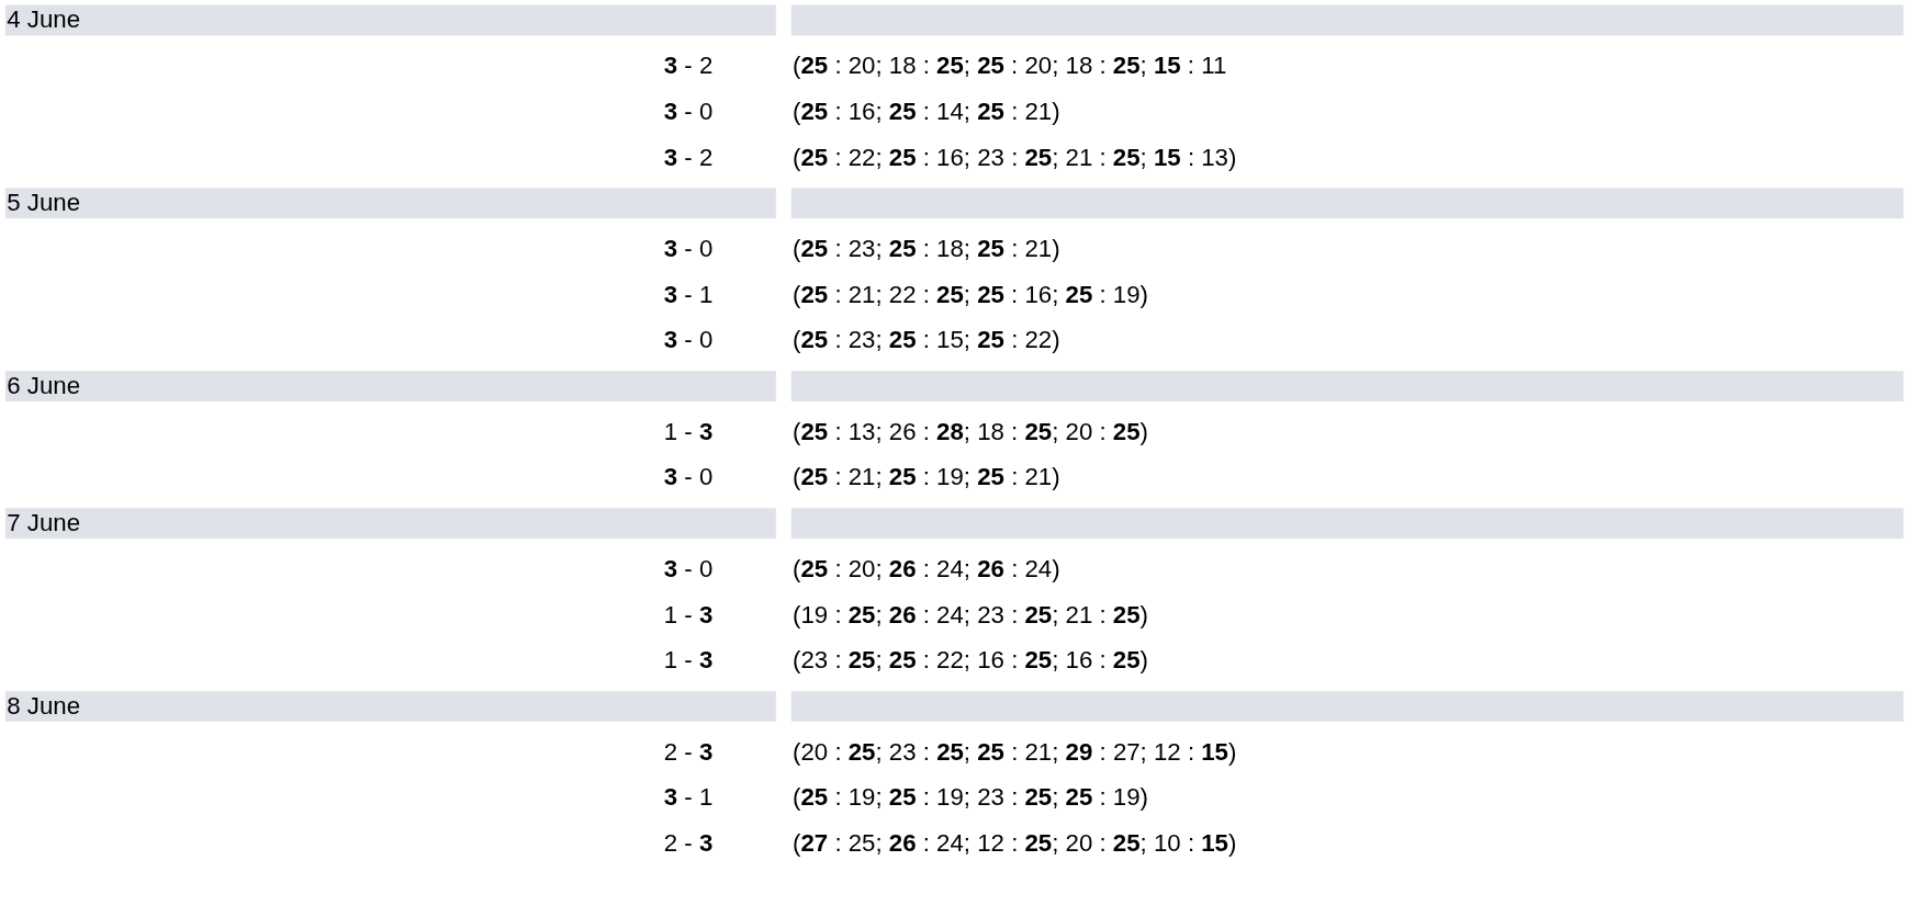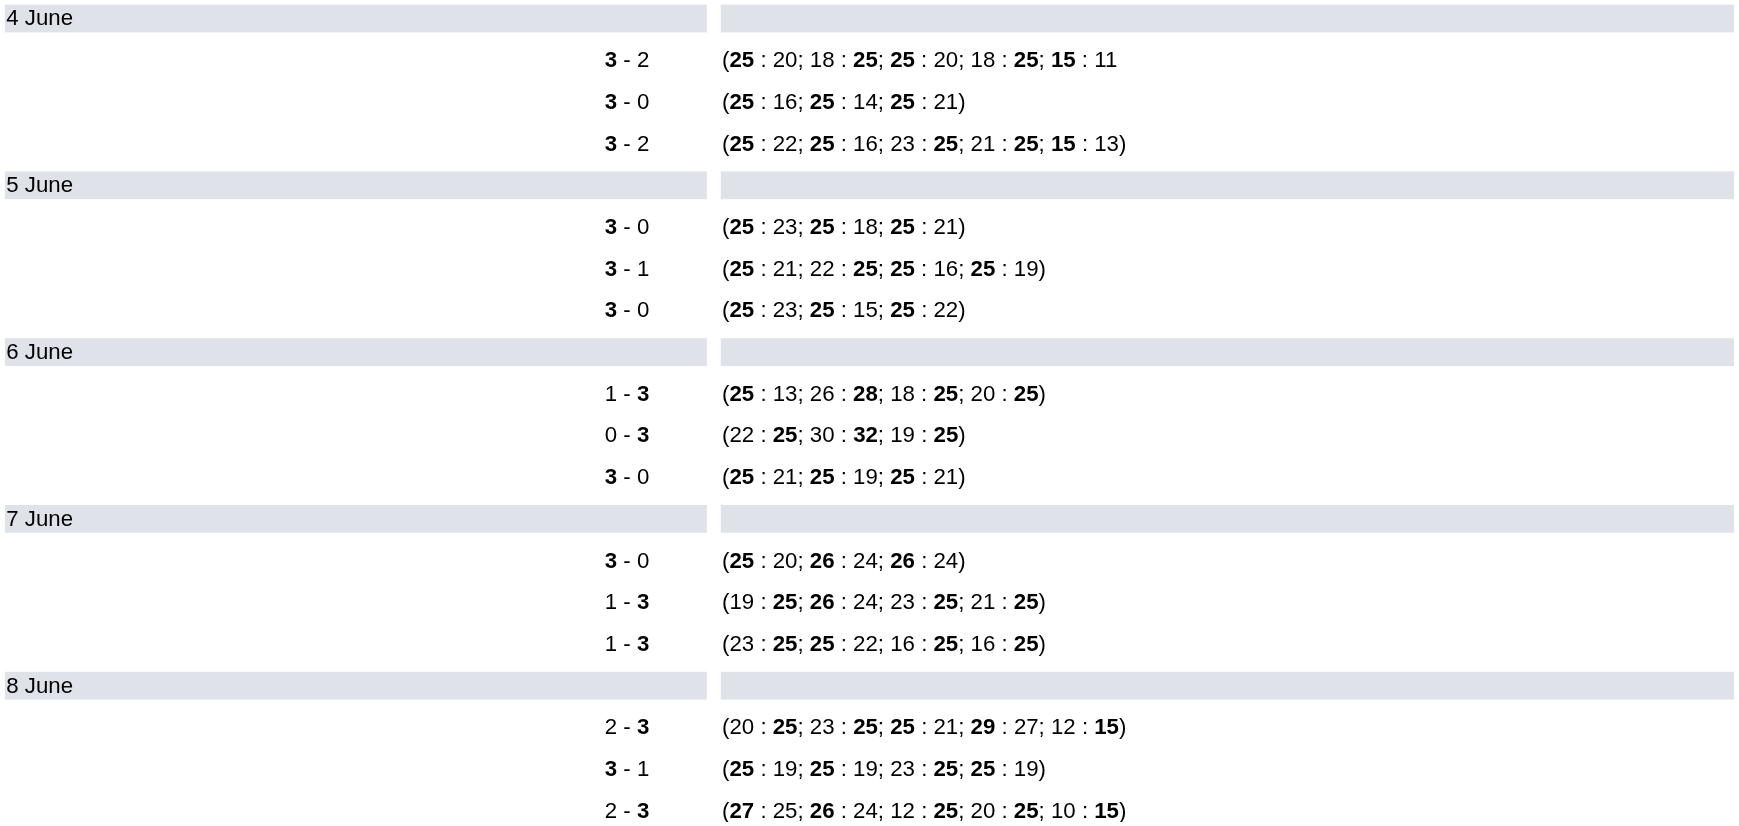 <table width=100% cellspacing=10>
 <tr>
 <th width=20%></th>
 <th width=12%></th>
 <th></th>
 </tr>
 <tr bgcolor="#dfe2e9">
 <td colspan="4">4 June</td>
 <td></td>
 </tr>
 <tr>
 <td></td>
 <td align=right><strong></strong></td>
 <td align=center><strong>3</strong> - 2</td>
 <td></td>
 <td>(<strong>25</strong> : 20; 18 : <strong>25</strong>; <strong>25</strong> : 20; 18 : <strong>25</strong>; <strong>15</strong> : 11</td>
 </tr>
 <tr>
 <td></td>
 <td align=right><strong></strong></td>
 <td align=center><strong>3</strong> - 0</td>
 <td></td>
 <td>(<strong>25</strong> : 16; <strong>25</strong> : 14; <strong>25</strong> : 21)</td>
 </tr>
 <tr>
 <td></td>
 <td align=right><strong></strong></td>
 <td align=center><strong>3</strong> - 2</td>
 <td></td>
 <td>(<strong>25</strong> : 22; <strong>25</strong> : 16; 23 : <strong>25</strong>; 21 : <strong>25</strong>; <strong>15</strong> : 13)</td>
 </tr>
 <tr bgcolor="#dfe2e9">
 <td colspan="4">5 June</td>
 <td></td>
 </tr>
 <tr>
 <td></td>
 <td align=right><strong></strong></td>
 <td align=center><strong>3</strong> - 0</td>
 <td></td>
 <td>(<strong>25</strong> : 23;  <strong>25</strong> : 18; <strong>25</strong> : 21)</td>
 </tr>
 <tr>
 <td></td>
 <td align=right><strong></strong></td>
 <td align=center><strong>3</strong> - 1</td>
 <td></td>
 <td>(<strong>25</strong> : 21; 22 : <strong>25</strong>; <strong>25</strong> : 16; <strong>25</strong> : 19)</td>
 </tr>
 <tr>
 <td></td>
 <td align=right><strong></strong></td>
 <td align=center><strong>3</strong> - 0</td>
 <td></td>
 <td>(<strong>25</strong> : 23; <strong>25</strong> : 15; <strong>25</strong> : 22)</td>
 </tr>
 <tr bgcolor="#dfe2e9">
 <td colspan="4">6 June</td>
 <td></td>
 </tr>
 <tr>
 <td></td>
 <td align=right></td>
 <td align=center>1 - <strong>3</strong></td>
 <td><strong></strong></td>
 <td>(<strong>25</strong> : 13; 26 : <strong>28</strong>; 18 : <strong>25</strong>; 20 : <strong>25</strong>)</td>
 </tr>
 <tr>
 <td></td>
+<td align=right></td>
+<td align=center>0 - <strong>3</strong></td>
+<td><strong></strong></td>
+<td>(22 : <strong>25</strong>; 30 : <strong>32</strong>; 19 : <strong>25</strong>)</td>
+</tr>
+<tr>
+<td></td>
 <td align=right><strong></strong></td>
 <td align=center><strong>3</strong> - 0</td>
 <td></td>
 <td>(<strong>25</strong> : 21; <strong>25</strong> : 19; <strong>25</strong> : 21)</td>
 </tr>
 <tr bgcolor="#dfe2e9">
 <td colspan="4">7 June</td>
 <td></td>
 </tr>
 <tr>
 <td></td>
 <td align=right><strong></strong></td>
 <td align=center><strong>3</strong> - 0</td>
 <td></td>
 <td>(<strong>25</strong> : 20; <strong>26</strong> : 24; <strong>26</strong> : 24)</td>
 </tr>
 <tr>
 <td></td>
 <td align=right></td>
 <td align=center>1 - <strong>3</strong></td>
 <td><strong></strong></td>
 <td>(19 : <strong>25</strong>; <strong>26</strong> : 24; 23 : <strong>25</strong>; 21 : <strong>25</strong>)</td>
 </tr>
 <tr>
 <td></td>
 <td align=right></td>
 <td align=center>1 - <strong>3</strong></td>
 <td><strong></strong></td>
 <td>(23 : <strong>25</strong>; <strong>25</strong> : 22; 16 : <strong>25</strong>; 16 : <strong>25</strong>)</td>
 </tr>
 <tr bgcolor="#dfe2e9">
 <td colspan="4">8 June</td>
 <td></td>
 </tr>
 <tr>
 <td></td>
 <td align=right></td>
 <td align=center>2 - <strong>3</strong></td>
 <td><strong></strong></td>
 <td>(20 : <strong>25</strong>; 23 : <strong>25</strong>; <strong>25</strong> : 21; <strong>29</strong> : 27; 12 : <strong>15</strong>)</td>
 </tr>
 <tr>
 <td></td>
 <td align=right><strong></strong></td>
 <td align=center><strong>3</strong> - 1</td>
 <td></td>
 <td>(<strong>25</strong> : 19; <strong>25</strong> : 19; 23 : <strong>25</strong>; <strong>25</strong> : 19)</td>
 </tr>
 <tr>
 <td></td>
 <td align=right></td>
 <td align=center>2 - <strong>3</strong></td>
 <td><strong></strong></td>
 <td>(<strong>27</strong> : 25; <strong>26</strong> : 24; 12 : <strong>25</strong>; 20 : <strong>25</strong>; 10 : <strong>15</strong>)</td>
 </tr>
 </table>
